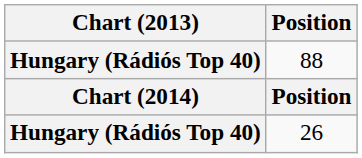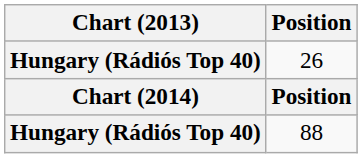 <table class="wikitable plainrowheaders" style="text-align:center">
 <tr>
 <th scope="col">Chart (2013)</th>
 <th scope="col">Position</th>
 </tr>
 <tr>
 <th scope="row">Hungary (Rádiós Top 40)</th>
-<td align="center">88</td>
+<td align="center">26</td>
 </tr>
 <tr>
 <th scope="col">Chart (2014)</th>
 <th scope="col">Position</th>
 </tr>
 <tr>
 <th scope="row">Hungary (Rádiós Top 40)</th>
-<td align="center">26</td>
+<td align="center">88</td>
 </tr>
 </table>
